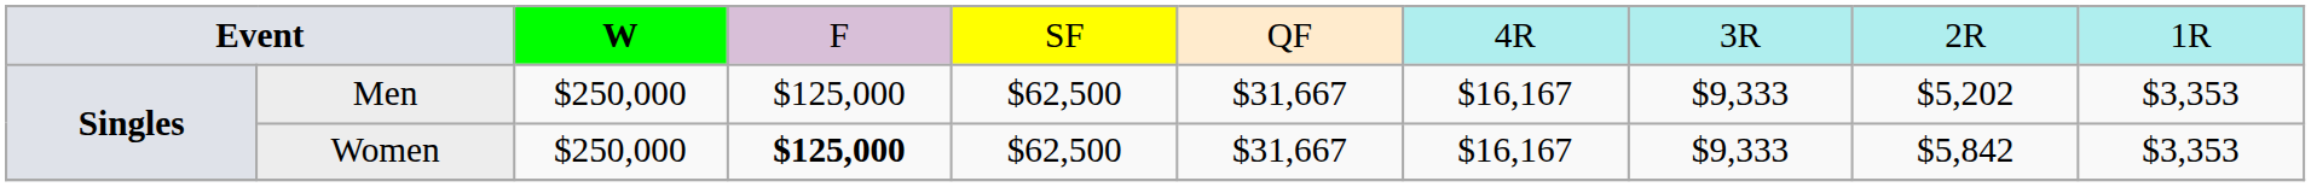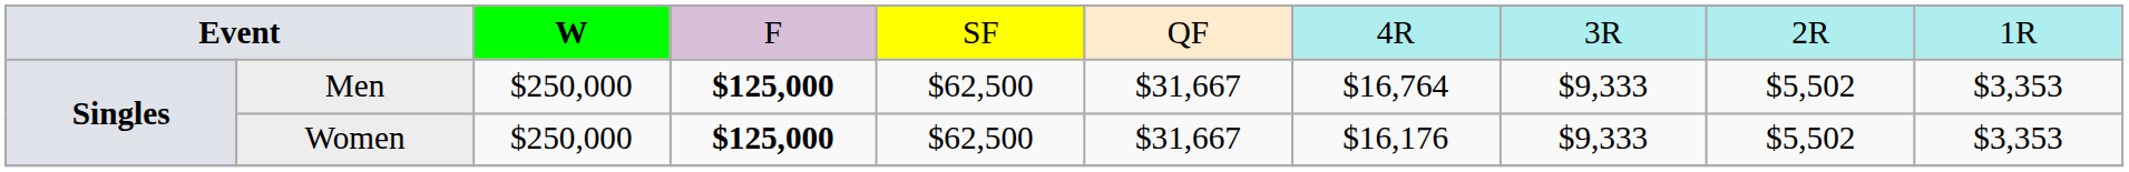 <table class=wikitable style=font-size:90%;text-align:center>
 <tr>
 <td width=200 colspan=2 bgcolor=#dfe2e9><strong>Event</strong></td>
 <td width=80 bgcolor=lime><strong>W</strong></td>
 <td width=85 bgcolor=#D8BFD8>F</td>
 <td width=85 bgcolor=#FFFF00>SF</td>
 <td width=85 bgcolor=#ffebcd>QF</td>
 <td width=85 bgcolor=#afeeee>4R</td>
 <td width=85 bgcolor=#afeeee>3R</td>
 <td width=85 bgcolor=#afeeee>2R</td>
 <td width=85 bgcolor=#afeeee>1R</td>
 </tr>
 <tr>
 <td rowspan=2 bgcolor=#dfe2e9><strong>Singles</strong> </td>
 <td bgcolor=#EDEDED>Men</td>
 <td>$250,000</td>
-<td>$125,000</td>
+<td><strong>$125,000</strong></td>
 <td>$62,500</td>
 <td>$31,667</td>
-<td>$16,167</td>
+<td>$16,764</td>
 <td>$9,333</td>
-<td>$5,202</td>
+<td>$5,502</td>
 <td>$3,353</td>
 </tr>
 <tr>
 <td bgcolor=#EDEDED>Women</td>
 <td>$250,000</td>
 <td><strong>$125,000</strong></td>
 <td>$62,500</td>
 <td>$31,667</td>
-<td>$16,167</td>
+<td>$16,176</td>
 <td>$9,333</td>
-<td>$5,842</td>
+<td>$5,502</td>
 <td>$3,353</td>
 </tr>
 <tr>
 </tr>
 </table>
